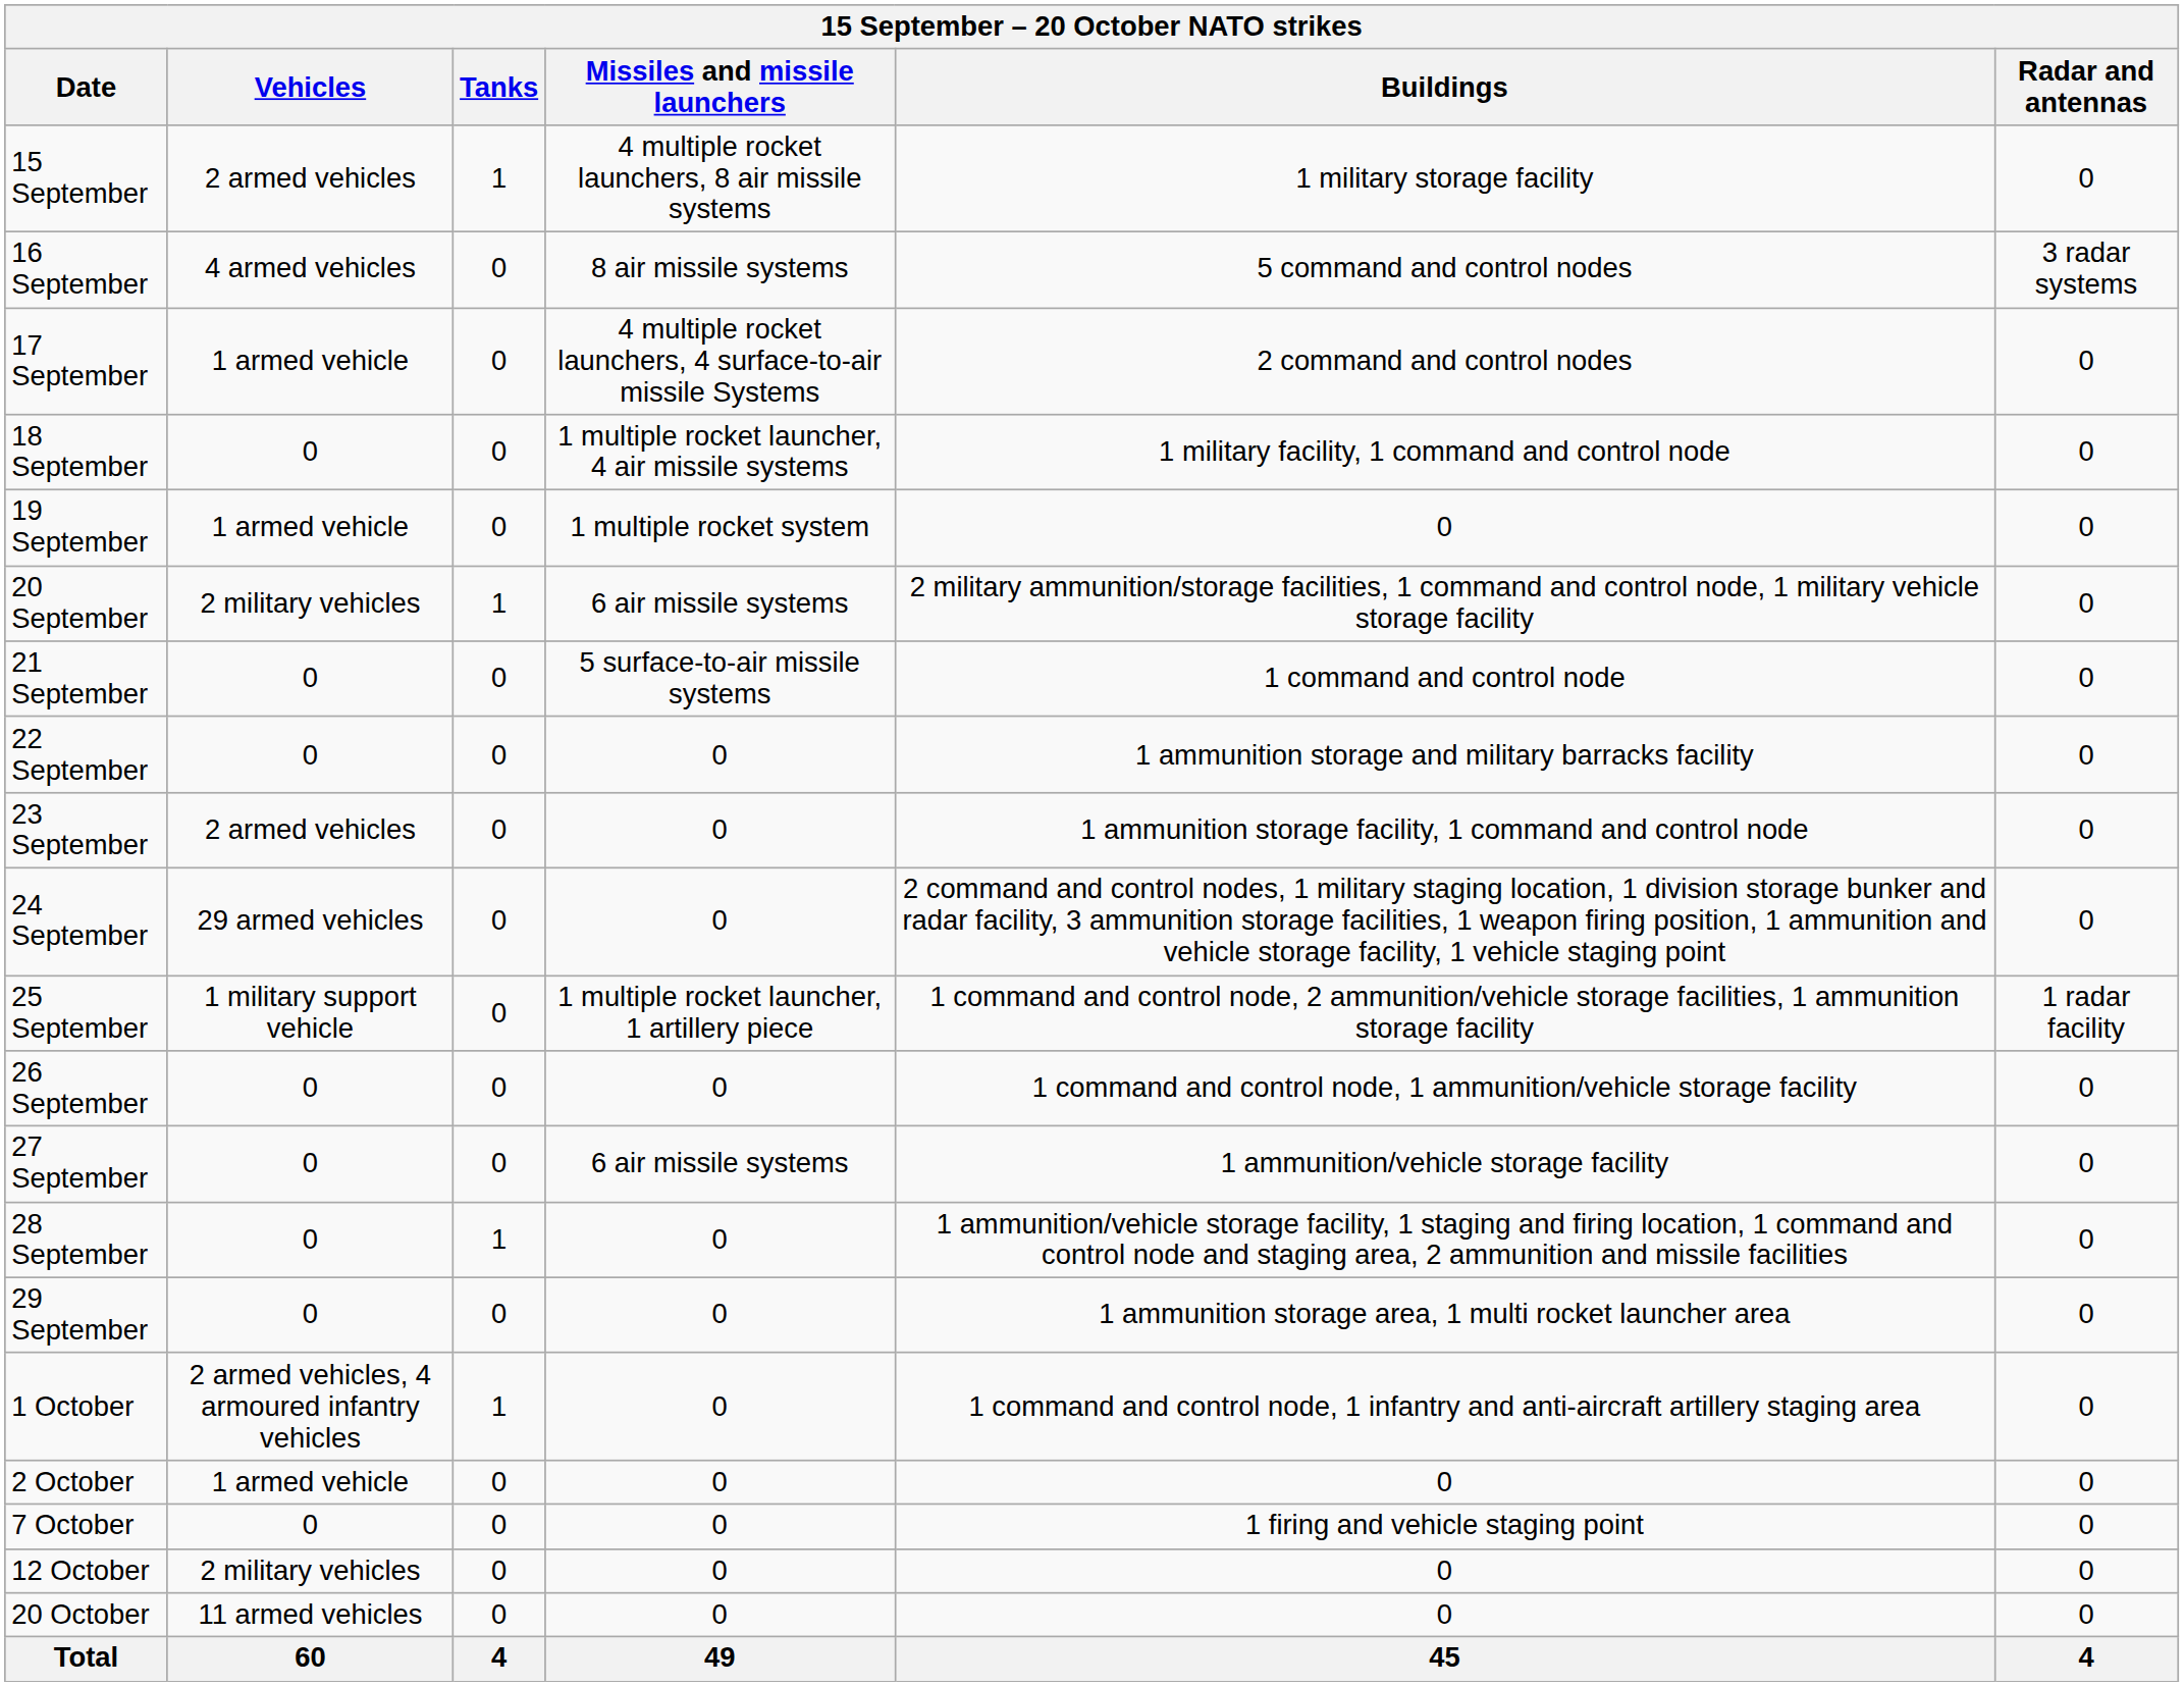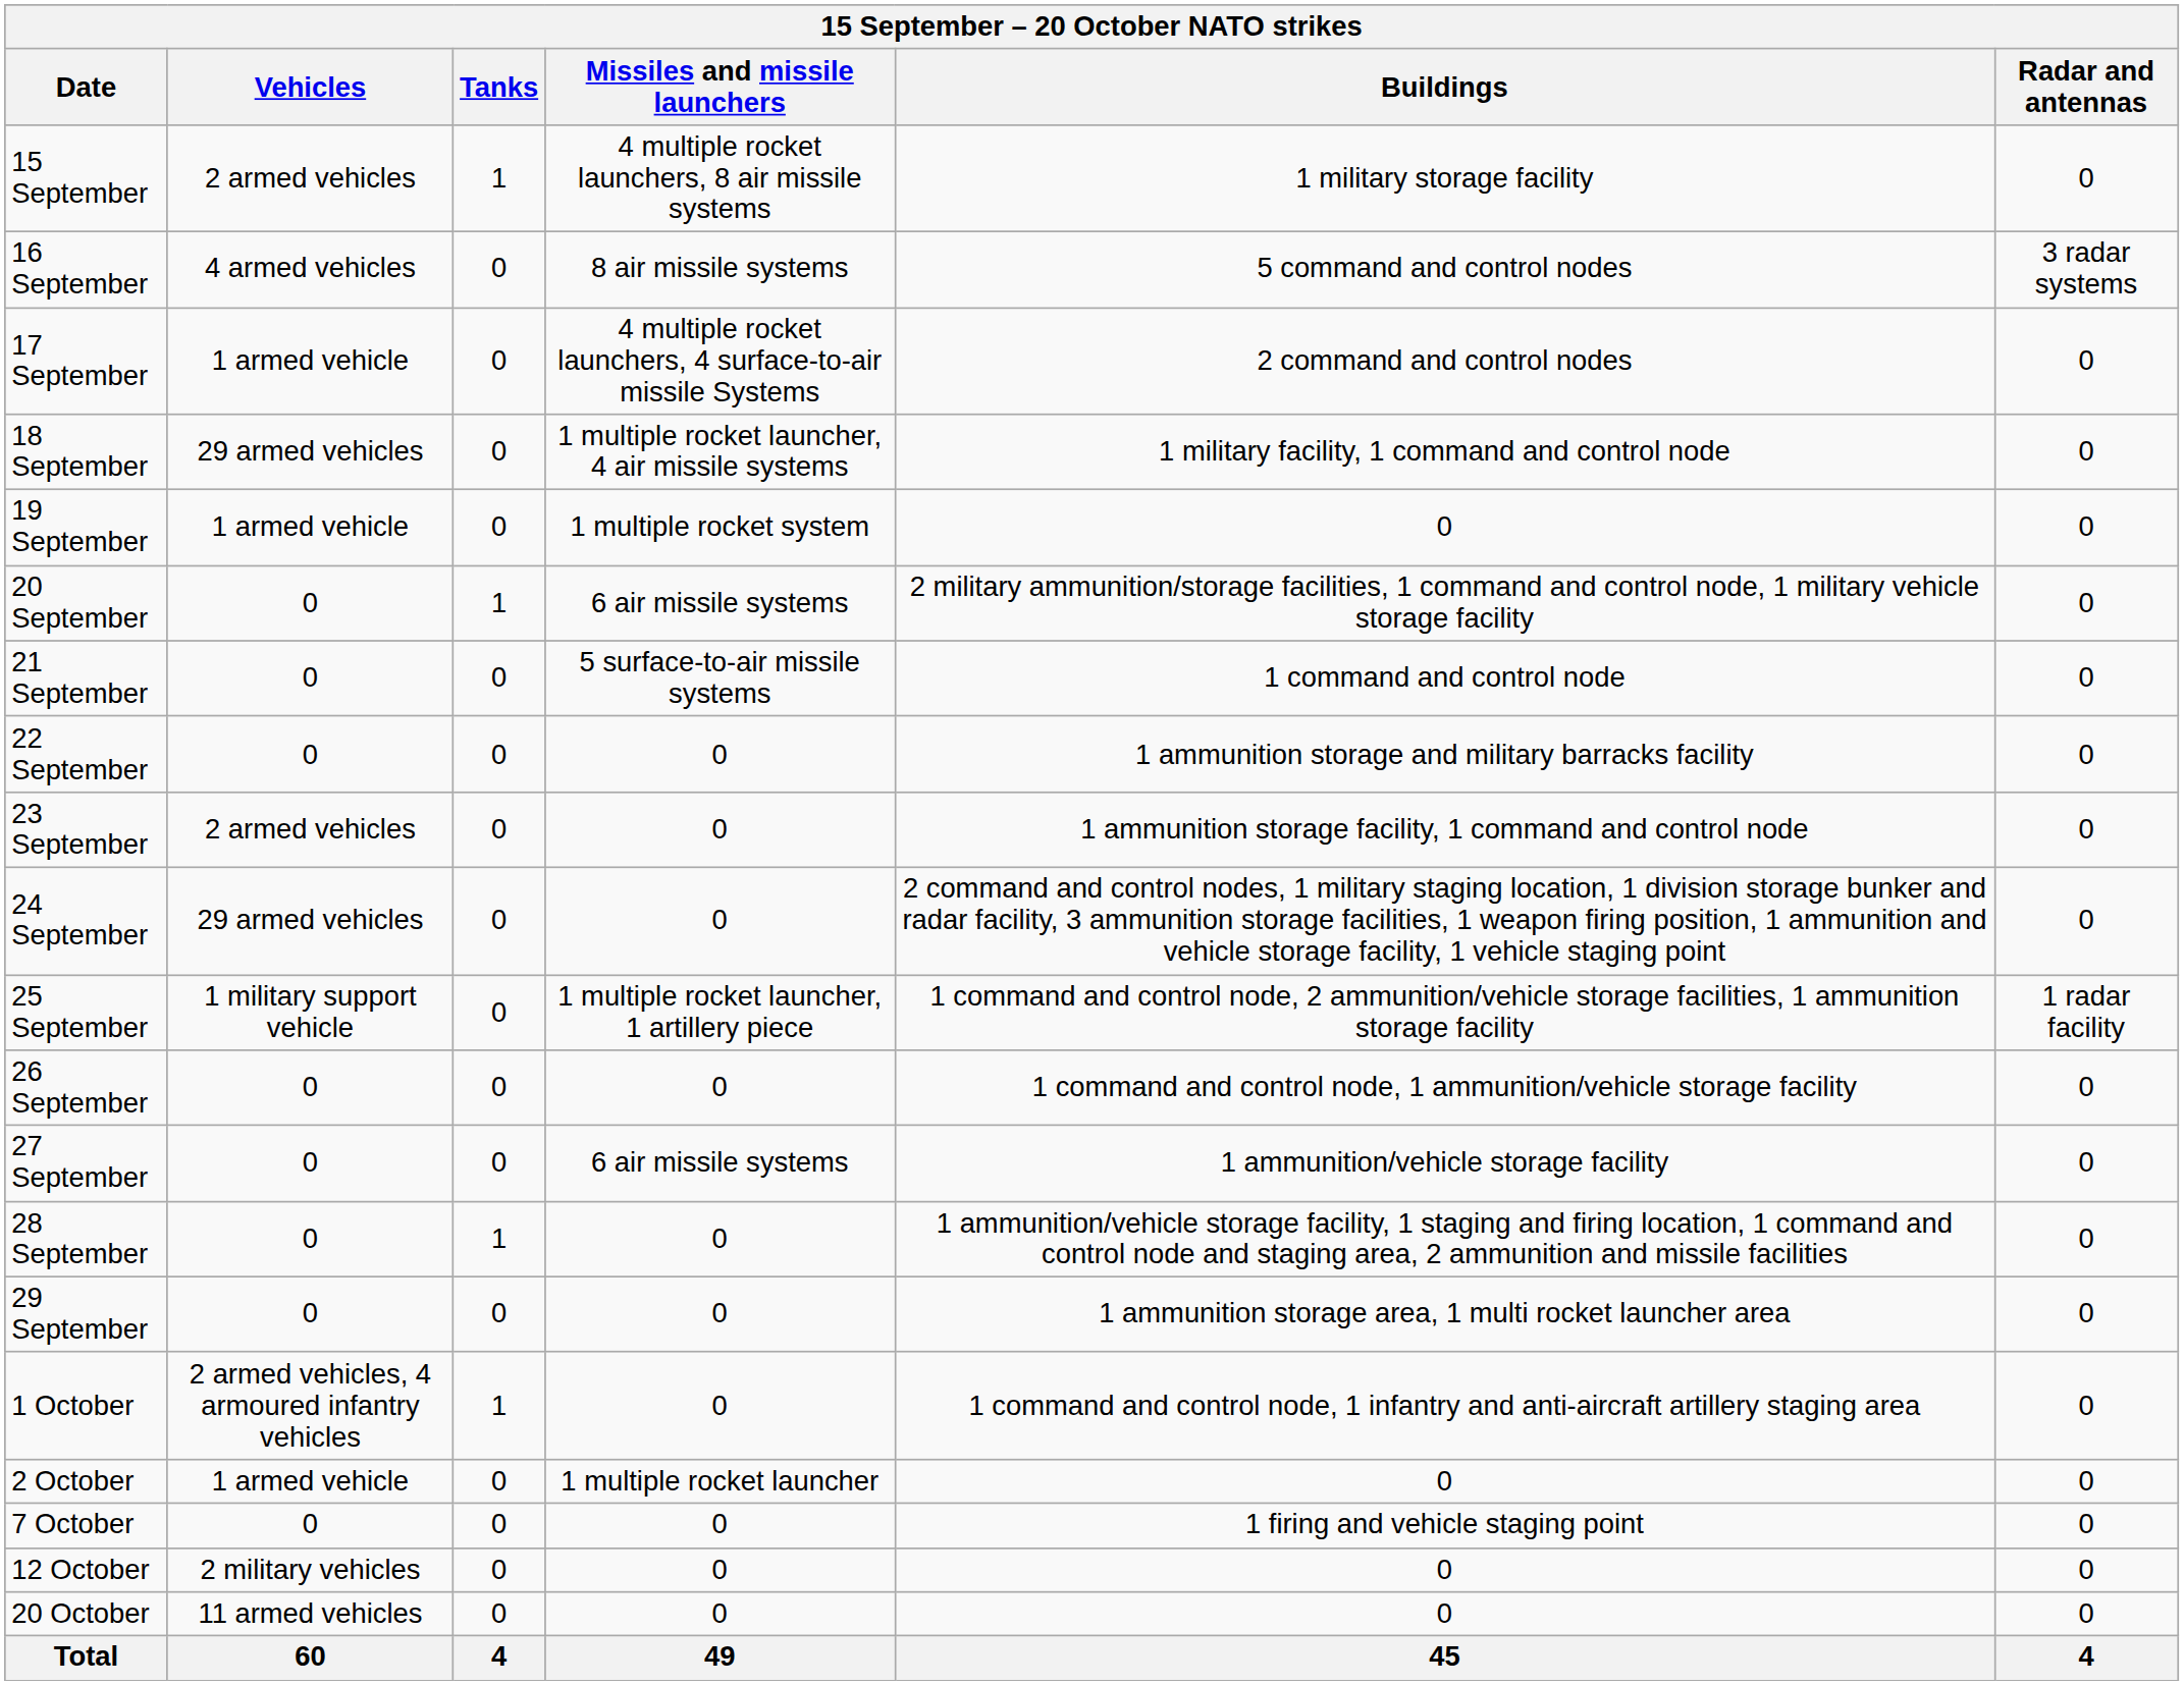 <table class="wikitable">
 <tr>
 <th colspan="7">15 September – 20 October NATO strikes</th>
 </tr>
 <tr>
 <th>Date</th>
 <th><a href='#'>Vehicles</a></th>
 <th><a href='#'>Tanks</a></th>
 <th><a href='#'>Missiles</a> and <a href='#'>missile launchers</a></th>
 <th>Buildings</th>
 <th>Radar and antennas</th>
 </tr>
 <tr>
 <td>15 September</td>
 <td align=center>2 armed vehicles</td>
 <td align=center>1</td>
 <td align=center>4 multiple rocket launchers, 8 air missile systems</td>
 <td align=center>1 military storage facility</td>
 <td align=center>0</td>
 </tr>
 <tr>
 <td>16 September</td>
 <td align=center>4 armed vehicles</td>
 <td align=center>0</td>
 <td align=center>8 air missile systems</td>
 <td align=center>5 command and control nodes</td>
 <td align=center>3 radar systems</td>
 </tr>
 <tr>
 <td>17 September</td>
 <td align=center>1 armed vehicle</td>
 <td align=center>0</td>
 <td align=center>4 multiple rocket launchers, 4 surface-to-air missile Systems</td>
 <td align=center>2 command and control nodes</td>
 <td align=center>0</td>
 </tr>
 <tr>
 <td>18 September</td>
-<td align=center>0</td>
+<td align=center>29 armed vehicles</td>
 <td align=center>0</td>
 <td align=center>1 multiple rocket launcher, 4 air missile systems</td>
 <td align=center>1 military facility, 1 command and control node</td>
 <td align=center>0</td>
 </tr>
 <tr>
 <td>19 September</td>
 <td align=center>1 armed vehicle</td>
 <td align=center>0</td>
 <td align=center>1 multiple rocket system</td>
 <td align=center>0</td>
 <td align=center>0</td>
 </tr>
 <tr>
 <td>20 September</td>
-<td align=center>2 military vehicles</td>
+<td align=center>0</td>
 <td align=center>1</td>
 <td align=center>6 air missile systems</td>
 <td align=center>2 military ammunition/storage facilities, 1 command and control node, 1 military vehicle storage facility</td>
 <td align=center>0</td>
 </tr>
 <tr>
 <td>21 September</td>
 <td align=center>0</td>
 <td align=center>0</td>
 <td align=center>5 surface-to-air missile systems</td>
 <td align=center>1 command and control node</td>
 <td align=center>0</td>
 </tr>
 <tr>
 <td>22 September</td>
 <td align=center>0</td>
 <td align=center>0</td>
 <td align=center>0</td>
 <td align=center>1 ammunition storage and military barracks facility</td>
 <td align=center>0</td>
 </tr>
 <tr>
 <td>23 September</td>
 <td align=center>2 armed vehicles</td>
 <td align=center>0</td>
 <td align=center>0</td>
 <td align=center>1 ammunition storage facility, 1 command and control node</td>
 <td align=center>0</td>
 </tr>
 <tr>
 <td>24 September</td>
 <td align=center>29 armed vehicles</td>
 <td align=center>0</td>
 <td align=center>0</td>
 <td align=center>2 command and control nodes, 1 military staging location, 1 division storage bunker and radar facility, 3 ammunition storage facilities, 1 weapon firing position, 1 ammunition and vehicle storage facility, 1 vehicle staging point</td>
 <td align=center>0</td>
 </tr>
 <tr>
 <td>25 September</td>
 <td align=center>1 military support vehicle</td>
 <td align=center>0</td>
 <td align=center>1 multiple rocket launcher, 1 artillery piece</td>
 <td align=center>1 command and control node, 2 ammunition/vehicle storage facilities, 1 ammunition storage facility</td>
 <td align=center>1 radar facility</td>
 </tr>
 <tr>
 <td>26 September</td>
 <td align=center>0</td>
 <td align=center>0</td>
 <td align=center>0</td>
 <td align=center>1 command and control node, 1 ammunition/vehicle storage facility</td>
 <td align=center>0</td>
 </tr>
 <tr>
 <td>27 September</td>
 <td align=center>0</td>
 <td align=center>0</td>
 <td align=center>6 air missile systems</td>
 <td align=center>1 ammunition/vehicle storage facility</td>
 <td align=center>0</td>
 </tr>
 <tr>
 <td>28 September</td>
 <td align=center>0</td>
 <td align=center>1</td>
 <td align=center>0</td>
 <td align=center>1 ammunition/vehicle storage facility, 1 staging and firing location, 1 command and control node and staging area, 2 ammunition and missile facilities</td>
 <td align=center>0</td>
 </tr>
 <tr>
 <td>29 September</td>
 <td align=center>0</td>
 <td align=center>0</td>
 <td align=center>0</td>
 <td align=center>1 ammunition storage area, 1 multi rocket launcher area</td>
 <td align=center>0</td>
 </tr>
 <tr>
 <td>1 October</td>
 <td align=center>2 armed vehicles, 4 armoured infantry vehicles</td>
 <td align=center>1</td>
 <td align=center>0</td>
 <td align=center>1 command and control node, 1 infantry and anti-aircraft artillery staging area</td>
 <td align=center>0</td>
 </tr>
 <tr>
 <td>2 October</td>
 <td align=center>1 armed vehicle</td>
 <td align=center>0</td>
-<td align=center>0</td>
+<td align=center>1 multiple rocket launcher</td>
 <td align=center>0</td>
 <td align=center>0</td>
 </tr>
 <tr>
 <td>7 October</td>
 <td align=center>0</td>
 <td align=center>0</td>
 <td align=center>0</td>
 <td align=center>1 firing and vehicle staging point</td>
 <td align=center>0</td>
 </tr>
 <tr>
 <td>12 October</td>
 <td align=center>2 military vehicles</td>
 <td align=center>0</td>
 <td align=center>0</td>
 <td align=center>0</td>
 <td align=center>0</td>
 </tr>
 <tr>
 <td>20 October</td>
 <td align=center>11 armed vehicles</td>
 <td align=center>0</td>
 <td align=center>0</td>
 <td align=center>0</td>
 <td align=center>0</td>
 </tr>
 <tr>
 <th>Total</th>
 <th>60</th>
 <th>4</th>
 <th>49</th>
 <th>45</th>
 <th>4</th>
 </tr>
 </table>
